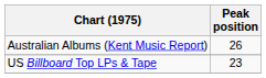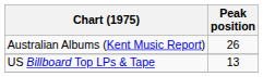 <table class="wikitable sortable plainrowheaders">
 <tr>
 <th scope="col">Chart (1975)</th>
 <th scope="col">Peak<br>position</th>
 </tr>
 <tr>
 <td align="left">Australian Albums (<a href='#'>Kent Music Report</a>)</td>
 <td align="center">26</td>
 </tr>
 <tr>
 </tr>
 <tr>
 </tr>
 <tr>
 </tr>
 <tr>
 <td align="left">US <a href='#'><em>Billboard</em> Top LPs & Tape</a></td>
-<td align="center">23</td>
+<td align="center">13</td>
 </tr>
 <tr>
 </tr>
 </table>
